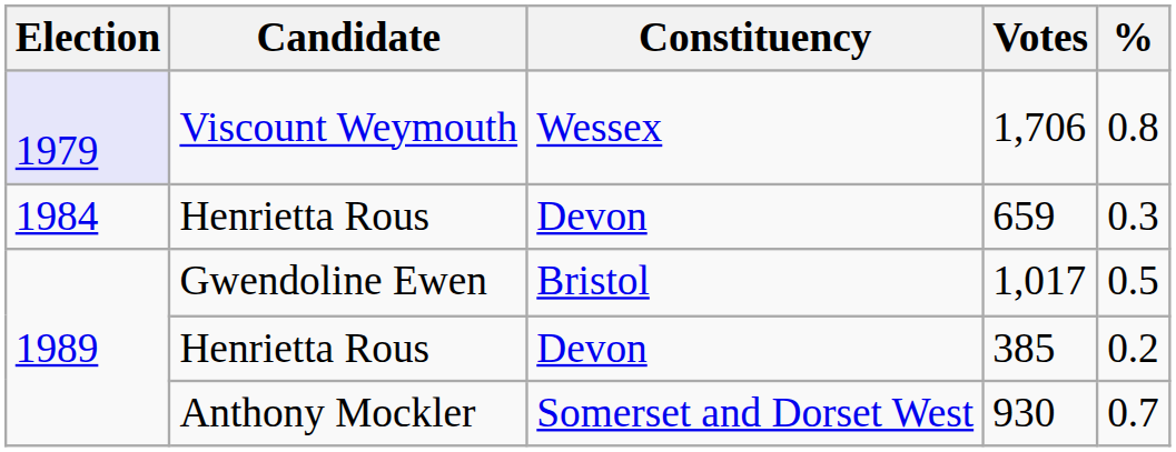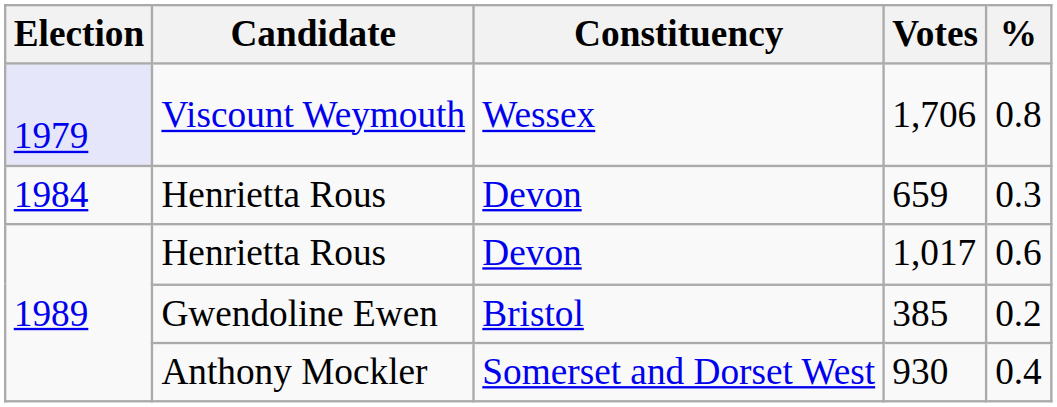 <table class="wikitable" style="clear:both;">
 <tr>
 <th>Election</th>
 <th>Candidate</th>
 <th>Constituency</th>
 <th>Votes</th>
 <th><strong>%</strong></th>
 </tr>
 <tr>
 <td style="background: lavender;"><br><a href='#'>1979</a></td>
 <td><a href='#'>Viscount Weymouth</a></td>
 <td><a href='#'>Wessex</a></td>
 <td>1,706</td>
 <td>0.8</td>
 </tr>
 <tr>
 <td><a href='#'>1984</a></td>
 <td>Henrietta Rous</td>
 <td><a href='#'>Devon</a></td>
 <td>659</td>
 <td>0.3</td>
 </tr>
 <tr>
 <td rowspan=3><a href='#'>1989</a></td>
+<td>Henrietta Rous</td>
+<td><a href='#'>Devon</a></td>
+<td>1,017</td>
+<td>0.6</td>
+</tr>
+<tr>
 <td>Gwendoline Ewen</td>
 <td><a href='#'>Bristol</a></td>
-<td>1,017</td>
-<td>0.5</td>
-</tr>
-<tr>
-<td>Henrietta Rous</td>
-<td><a href='#'>Devon</a></td>
 <td>385</td>
 <td>0.2</td>
 </tr>
 <tr>
 <td>Anthony Mockler</td>
 <td><a href='#'>Somerset and Dorset West</a></td>
 <td>930</td>
-<td>0.7</td>
+<td>0.4</td>
 </tr>
 </table>
